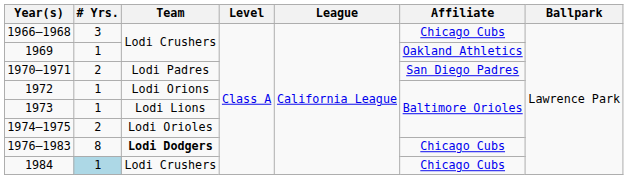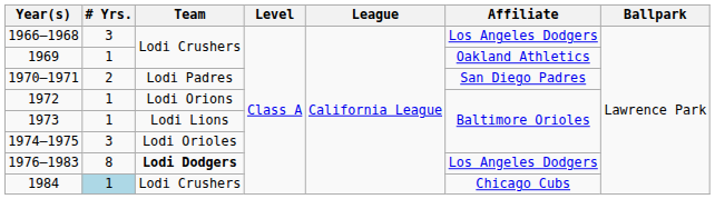 <table class="wikitable" style="text-align:center; font-size: 95%;">
 <tr>
 <th>Year(s)</th>
 <th># Yrs.</th>
 <th>Team</th>
 <th>Level</th>
 <th>League</th>
 <th>Affiliate</th>
 <th>Ballpark</th>
 </tr>
 <tr>
 <td>1966–1968</td>
 <td>3</td>
 <td rowspan=2>Lodi Crushers</td>
 <td rowspan=9><a href='#'>Class A</a></td>
 <td rowspan=9><a href='#'>California League</a></td>
-<td><a href='#'>Chicago Cubs</a></td>
+<td><a href='#'>Los Angeles Dodgers</a></td>
 <td rowspan=9>Lawrence Park</td>
 </tr>
 <tr>
 <td>1969</td>
 <td>1</td>
 <td><a href='#'>Oakland Athletics</a></td>
 </tr>
 <tr>
 <td>1970–1971</td>
 <td>2</td>
 <td>Lodi Padres</td>
 <td><a href='#'>San Diego Padres</a></td>
 </tr>
 <tr>
 <td>1972</td>
 <td>1</td>
 <td>Lodi Orions</td>
 <td rowspan=3><a href='#'>Baltimore Orioles</a></td>
 </tr>
 <tr>
 <td>1973</td>
 <td>1</td>
 <td>Lodi Lions</td>
 </tr>
 <tr>
 <td>1974–1975</td>
-<td>2</td>
+<td>3</td>
 <td>Lodi Orioles</td>
 </tr>
 <tr>
 <td>1976–1983</td>
 <td>8</td>
 <td><strong>Lodi Dodgers</strong></td>
-<td><a href='#'>Chicago Cubs</a></td>
+<td><a href='#'>Los Angeles Dodgers</a></td>
 </tr>
 <tr>
 <td>1984</td>
 <td style="background: lightblue;">1</td>
 <td>Lodi Crushers</td>
 <td><a href='#'>Chicago Cubs</a></td>
 </tr>
 </table>
